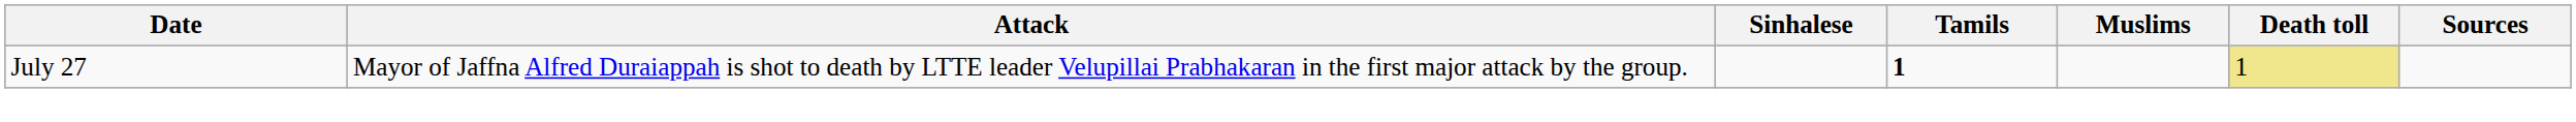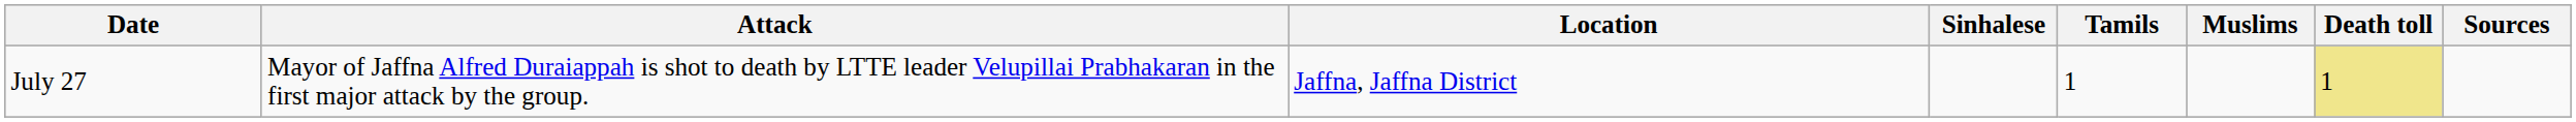 <table class="wikitable" style="width:100%;">
 <tr>
 <th width="10%">Date</th>
 <th width="40%">Attack</th>
+<th width="25%">Location</th>
 <th width="5%">Sinhalese</th>
 <th width="5%">Tamils</th>
 <th width="5%">Muslims</th>
 <th width="5%">Death toll</th>
 <th width="5%">Sources</th>
 </tr>
 <tr>
 <td>July 27</td>
 <td>Mayor of Jaffna <a href='#'>Alfred Duraiappah</a> is shot to death by LTTE leader <a href='#'>Velupillai Prabhakaran</a> in the first major attack by the group.</td>
+<td><a href='#'>Jaffna</a>, <a href='#'>Jaffna District</a></td>
 <td></td>
-<td><strong>1</strong></td>
+<td>1</td>
 <td></td>
 <td style="background: khaki;">1</td>
 <td></td>
 </tr>
 </table>
